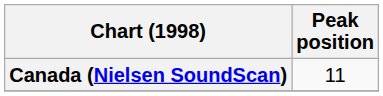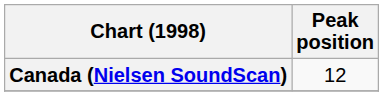 <table class="wikitable sortable plainrowheaders" style="text-align:center">
 <tr>
 <th scope="col">Chart (1998)</th>
 <th scope="col">Peak<br>position</th>
 </tr>
 <tr>
 <th scope="row">Canada (<a href='#'>Nielsen SoundScan</a>)</th>
-<td>11</td>
+<td>12</td>
 </tr>
 <tr>
 </tr>
 <tr>
 </tr>
 <tr>
 </tr>
 <tr>
 </tr>
 <tr>
 </tr>
 </table>
